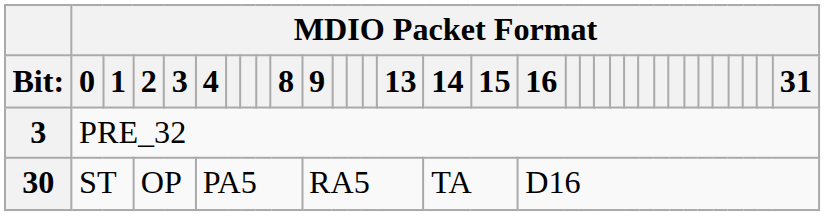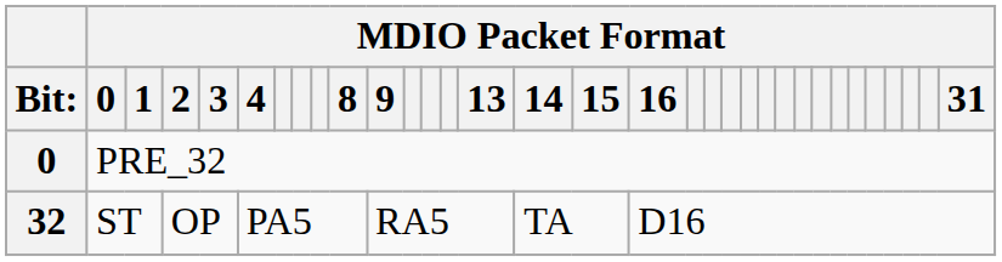 <table class="wikitable">
 <tr>
 <th></th>
 <th colspan="32">MDIO Packet Format</th>
 </tr>
 <tr>
 <th>Bit:</th>
 <th>0</th>
 <th>1</th>
 <th>2</th>
 <th>3</th>
 <th>4</th>
 <th></th>
 <th></th>
 <th></th>
 <th>8</th>
 <th>9</th>
 <th></th>
 <th></th>
 <th></th>
 <th>13</th>
 <th>14</th>
 <th>15</th>
 <th>16</th>
 <th></th>
 <th></th>
 <th></th>
 <th></th>
 <th></th>
 <th></th>
 <th></th>
 <th></th>
 <th></th>
 <th></th>
 <th></th>
 <th></th>
 <th></th>
 <th></th>
 <th>31</th>
 </tr>
 <tr>
-<th>3</th>
+<th>0</th>
 <td colspan="32">PRE_32</td>
 </tr>
 <tr>
-<th>30</th>
+<th>32</th>
 <td colspan="2">ST</td>
 <td colspan="2">OP</td>
 <td colspan="5">PA5</td>
 <td colspan="5">RA5</td>
 <td colspan="2">TA</td>
 <td colspan="16">D16</td>
 </tr>
 </table>
